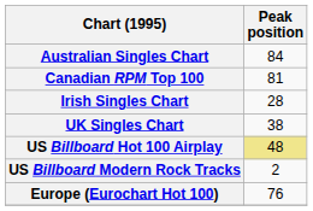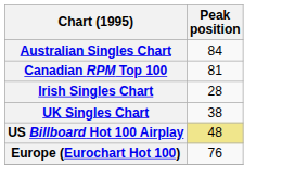 <table class="wikitable sortable plainrowheaders" style="text-align:center">
 <tr>
 <th scope="col">Chart (1995)</th>
 <th scope="col">Peak<br>position</th>
 </tr>
 <tr>
 <th scope="row"><a href='#'>Australian Singles Chart</a></th>
 <td style="text-align:center;">84</td>
 </tr>
 <tr>
 <th scope="row"><a href='#'>Canadian <em>RPM</em> Top 100</a></th>
 <td style="text-align:center;">81</td>
 </tr>
 <tr>
 <th scope="row"><a href='#'>Irish Singles Chart</a></th>
 <td style="text-align:center;">28</td>
 </tr>
 <tr>
 <th scope="row"><a href='#'>UK Singles Chart</a></th>
 <td style="text-align:center;">38</td>
 </tr>
 <tr>
 <th scope="row">US <a href='#'><em>Billboard</em> Hot 100 Airplay</a></th>
 <td style="background: khaki; text-align:center;">48</td>
 </tr>
 <tr>
-<th scope="row">US <a href='#'><em>Billboard</em> Modern Rock Tracks</a></th>
-<td style="text-align:center;">2</td>
-</tr>
-<tr>
 <th scope="row">Europe (<a href='#'>Eurochart Hot 100</a>)</th>
 <td style="text-align:center;">76</td>
 </tr>
 <tr>
 </tr>
 </table>
